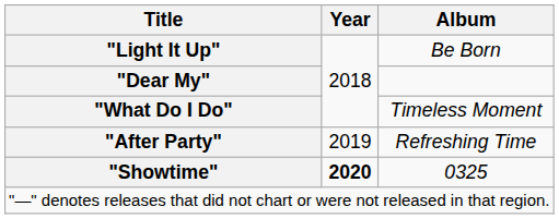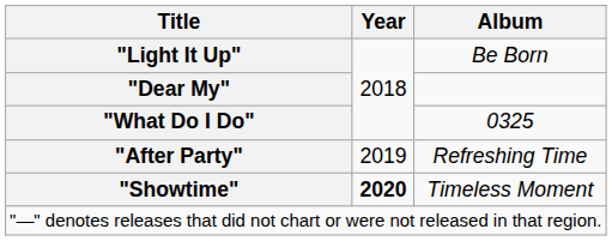 <table class="wikitable plainrowheaders" style="text-align:center;">
 <tr>
 <th scope="col" style="width:16em;">Title</th>
 <th scope="col">Year</th>
 <th scope="col">Album</th>
 </tr>
 <tr>
 <th scope="row">"Light It Up"</th>
 <td rowspan="3">2018</td>
 <td><em>Be Born</em></td>
 </tr>
 <tr>
 <th scope="row">"Dear My"</th>
 <td></td>
 </tr>
 <tr>
 <th scope="row">"What Do I Do"</th>
-<td><em>Timeless Moment</em></td>
+<td><em>0325</em></td>
 </tr>
 <tr>
 <th scope="row">"After Party"</th>
 <td>2019</td>
 <td><em>Refreshing Time</em></td>
 </tr>
 <tr>
 <th scope="row">"Showtime"</th>
 <td><strong>2020</strong></td>
-<td><em>0325</em></td>
+<td><em>Timeless Moment</em></td>
 </tr>
 <tr>
 <td colspan="4" style="font-size:85%;">"—" denotes releases that did not chart or were not released in that region.</td>
 </tr>
 </table>
